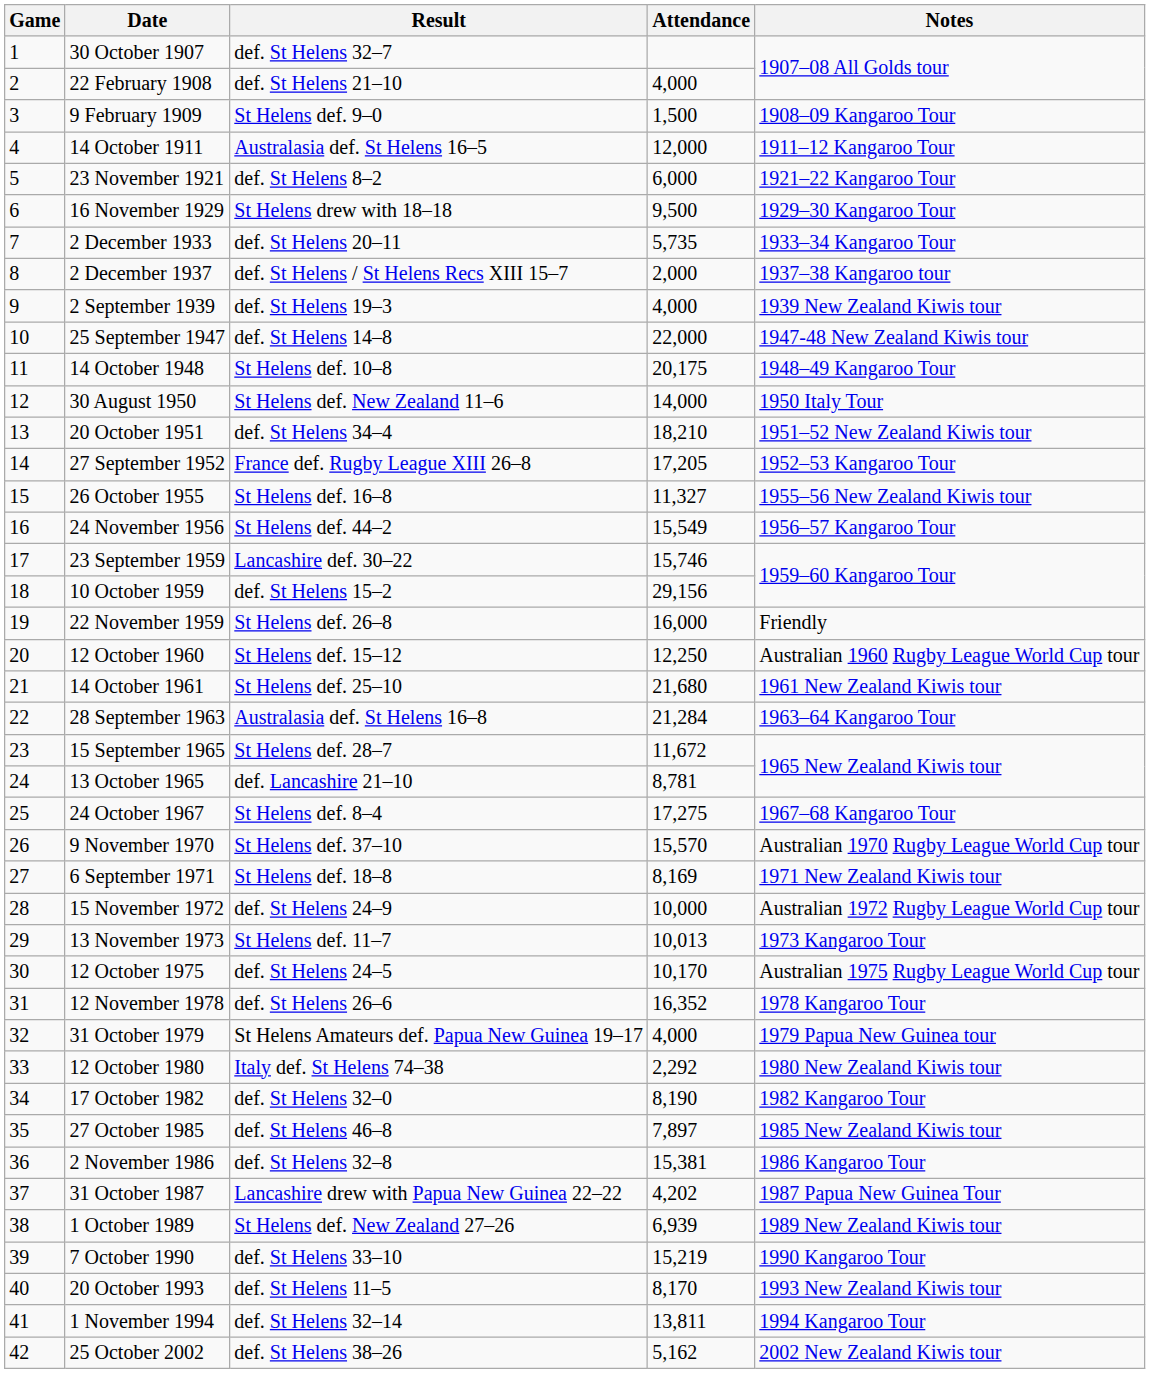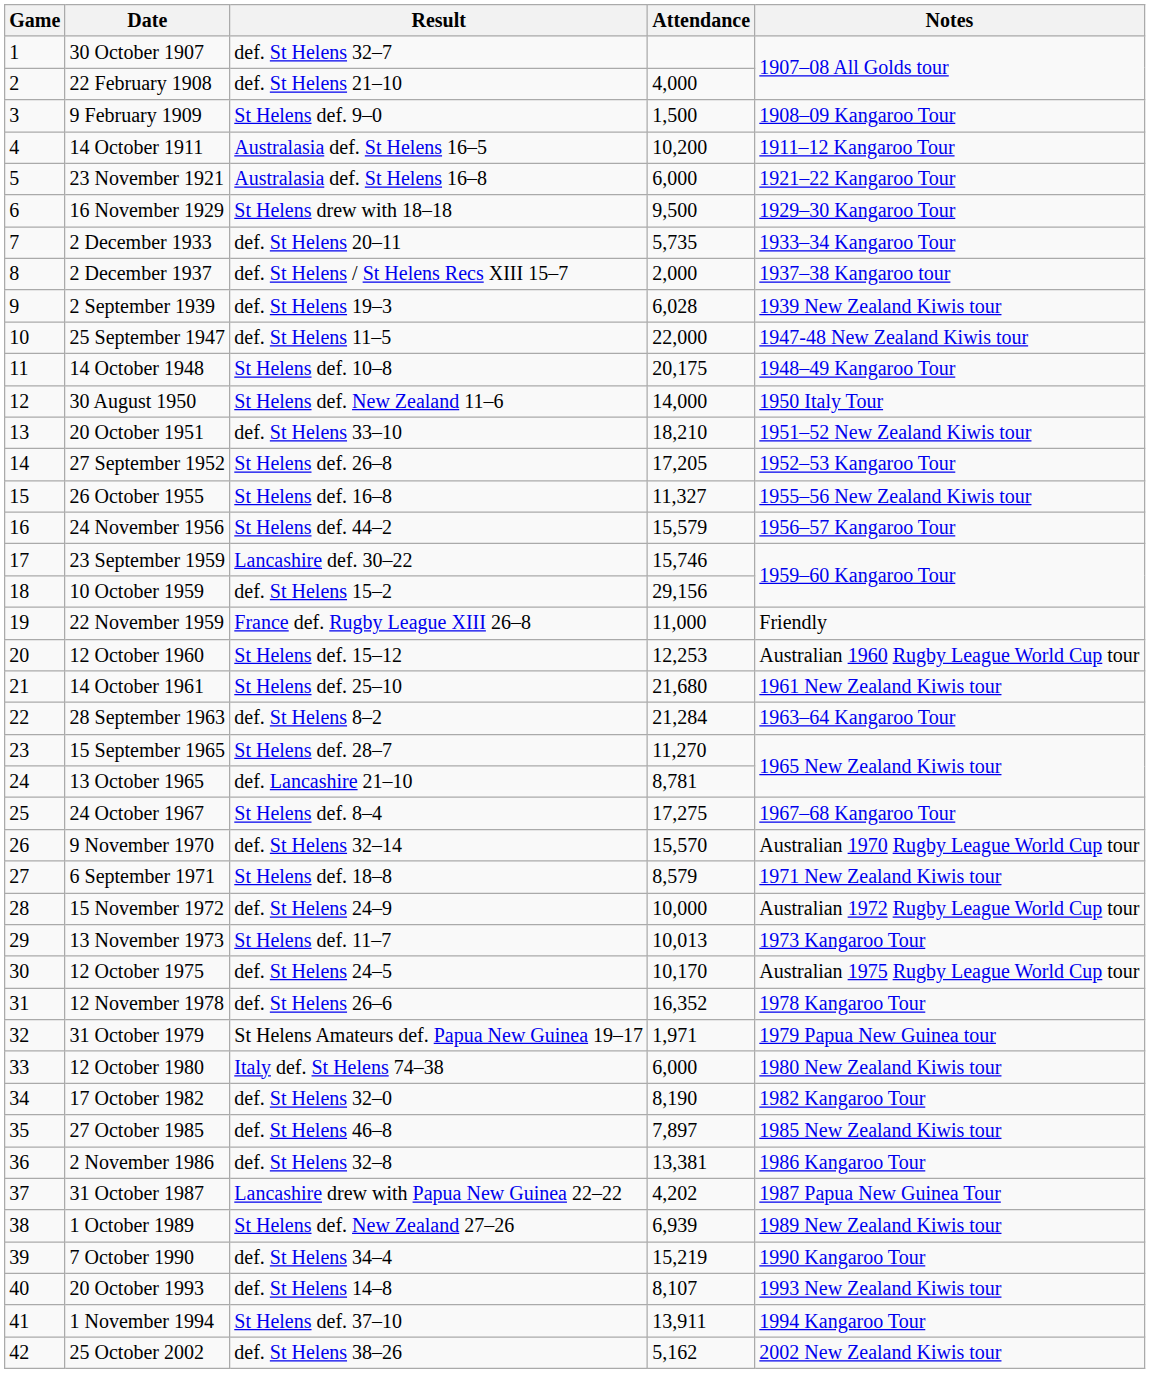 <table class="wikitable">
 <tr>
 <th>Game</th>
 <th>Date</th>
 <th>Result</th>
 <th>Attendance</th>
 <th>Notes</th>
 </tr>
 <tr>
 <td>1</td>
 <td>30 October 1907</td>
 <td>  def.  <a href='#'>St Helens</a> 32–7</td>
 <td></td>
 <td rowspan=2><a href='#'>1907–08 All Golds tour</a></td>
 </tr>
 <tr>
 <td>2</td>
 <td>22 February 1908</td>
 <td>  def.  <a href='#'>St Helens</a> 21–10</td>
 <td>4,000</td>
 </tr>
 <tr>
 <td>3</td>
 <td>9 February 1909</td>
 <td> <a href='#'>St Helens</a> def.   9–0</td>
 <td>1,500</td>
 <td><a href='#'>1908–09 Kangaroo Tour</a></td>
 </tr>
 <tr>
 <td>4</td>
 <td>14 October 1911</td>
 <td> <a href='#'>Australasia</a> def.  <a href='#'>St Helens</a> 16–5</td>
-<td>12,000</td>
+<td>10,200</td>
 <td><a href='#'>1911–12 Kangaroo Tour</a></td>
 </tr>
 <tr>
 <td>5</td>
 <td>23 November 1921</td>
-<td>  def.  <a href='#'>St Helens</a> 8–2</td>
+<td> <a href='#'>Australasia</a> def.  <a href='#'>St Helens</a> 16–8</td>
 <td>6,000</td>
 <td><a href='#'>1921–22 Kangaroo Tour</a></td>
 </tr>
 <tr>
 <td>6</td>
 <td>16 November 1929</td>
 <td> <a href='#'>St Helens</a> drew with   18–18</td>
 <td>9,500</td>
 <td><a href='#'>1929–30 Kangaroo Tour</a></td>
 </tr>
 <tr>
 <td>7</td>
 <td>2 December 1933</td>
 <td>  def.  <a href='#'>St Helens</a> 20–11</td>
 <td>5,735</td>
 <td><a href='#'>1933–34 Kangaroo Tour</a></td>
 </tr>
 <tr>
 <td>8</td>
 <td>2 December 1937</td>
 <td>  def. <a href='#'>St Helens</a> / <a href='#'>St Helens Recs</a> XIII 15–7</td>
 <td>2,000</td>
 <td><a href='#'>1937–38 Kangaroo tour</a></td>
 </tr>
 <tr>
 <td>9</td>
 <td>2 September 1939</td>
 <td>  def.  <a href='#'>St Helens</a> 19–3</td>
-<td>4,000</td>
+<td>6,028</td>
 <td><a href='#'>1939 New Zealand Kiwis tour</a></td>
 </tr>
 <tr>
 <td>10</td>
 <td>25 September 1947</td>
-<td>  def.  <a href='#'>St Helens</a> 14–8</td>
+<td>  def.  <a href='#'>St Helens</a> 11–5</td>
 <td>22,000</td>
 <td><a href='#'>1947-48 New Zealand Kiwis tour</a></td>
 </tr>
 <tr>
 <td>11</td>
 <td>14 October 1948</td>
 <td> <a href='#'>St Helens</a> def.   10–8</td>
 <td>20,175</td>
 <td><a href='#'>1948–49 Kangaroo Tour</a></td>
 </tr>
 <tr>
 <td>12</td>
 <td>30 August 1950</td>
 <td> <a href='#'>St Helens</a> def.  <a href='#'>New Zealand</a> 11–6</td>
 <td>14,000</td>
 <td><a href='#'>1950 Italy Tour</a></td>
 </tr>
 <tr>
 <td>13</td>
 <td>20 October 1951</td>
-<td>  def.  <a href='#'>St Helens</a> 34–4</td>
+<td>  def.  <a href='#'>St Helens</a> 33–10</td>
 <td>18,210</td>
 <td><a href='#'>1951–52 New Zealand Kiwis tour</a></td>
 </tr>
 <tr>
 <td>14</td>
 <td>27 September 1952</td>
-<td> <a href='#'>France</a> def.  <a href='#'>Rugby League XIII</a> 26–8</td>
+<td> <a href='#'>St Helens</a> def.   26–8</td>
 <td>17,205</td>
 <td><a href='#'>1952–53 Kangaroo Tour</a></td>
 </tr>
 <tr>
 <td>15</td>
 <td>26 October 1955</td>
 <td> <a href='#'>St Helens</a> def.   16–8</td>
 <td>11,327</td>
 <td><a href='#'>1955–56 New Zealand Kiwis tour</a></td>
 </tr>
 <tr>
 <td>16</td>
 <td>24 November 1956</td>
 <td> <a href='#'>St Helens</a> def.   44–2</td>
-<td>15,549</td>
+<td>15,579</td>
 <td><a href='#'>1956–57 Kangaroo Tour</a></td>
 </tr>
 <tr>
 <td>17</td>
 <td>23 September 1959</td>
 <td> <a href='#'>Lancashire</a> def.   30–22</td>
 <td>15,746</td>
 <td rowspan=2><a href='#'>1959–60 Kangaroo Tour</a></td>
 </tr>
 <tr>
 <td>18</td>
 <td>10 October 1959</td>
 <td>  def.  <a href='#'>St Helens</a> 15–2</td>
 <td>29,156</td>
 </tr>
 <tr>
 <td>19</td>
 <td>22 November 1959</td>
-<td> <a href='#'>St Helens</a> def.   26–8</td>
-<td>16,000</td>
+<td> <a href='#'>France</a> def.  <a href='#'>Rugby League XIII</a> 26–8</td>
+<td>11,000</td>
 <td>Friendly</td>
 </tr>
 <tr>
 <td>20</td>
 <td>12 October 1960</td>
 <td> <a href='#'>St Helens</a> def.   15–12</td>
-<td>12,250</td>
+<td>12,253</td>
 <td>Australian <a href='#'>1960</a> <a href='#'>Rugby League World Cup</a> tour</td>
 </tr>
 <tr>
 <td>21</td>
 <td>14 October 1961</td>
 <td> <a href='#'>St Helens</a> def.   25–10</td>
 <td>21,680</td>
 <td><a href='#'>1961 New Zealand Kiwis tour</a></td>
 </tr>
 <tr>
 <td>22</td>
 <td>28 September 1963</td>
-<td> <a href='#'>Australasia</a> def.  <a href='#'>St Helens</a> 16–8</td>
+<td>  def.  <a href='#'>St Helens</a> 8–2</td>
 <td>21,284</td>
 <td><a href='#'>1963–64 Kangaroo Tour</a></td>
 </tr>
 <tr>
 <td>23</td>
 <td>15 September 1965</td>
 <td> <a href='#'>St Helens</a> def.   28–7</td>
-<td>11,672</td>
+<td>11,270</td>
 <td rowspan=2><a href='#'>1965 New Zealand Kiwis tour</a></td>
 </tr>
 <tr>
 <td>24</td>
 <td>13 October 1965</td>
 <td>  def.  <a href='#'>Lancashire</a> 21–10</td>
 <td>8,781</td>
 </tr>
 <tr>
 <td>25</td>
 <td>24 October 1967</td>
 <td> <a href='#'>St Helens</a> def.   8–4</td>
 <td>17,275</td>
 <td><a href='#'>1967–68 Kangaroo Tour</a></td>
 </tr>
 <tr>
 <td>26</td>
 <td>9 November 1970</td>
-<td> <a href='#'>St Helens</a> def.   37–10</td>
+<td>  def.  <a href='#'>St Helens</a> 32–14</td>
 <td>15,570</td>
 <td>Australian <a href='#'>1970</a> <a href='#'>Rugby League World Cup</a> tour</td>
 </tr>
 <tr>
 <td>27</td>
 <td>6 September 1971</td>
 <td> <a href='#'>St Helens</a> def.   18–8</td>
-<td>8,169</td>
+<td>8,579</td>
 <td><a href='#'>1971 New Zealand Kiwis tour</a></td>
 </tr>
 <tr>
 <td>28</td>
 <td>15 November 1972</td>
 <td>  def.  <a href='#'>St Helens</a> 24–9</td>
 <td>10,000</td>
 <td>Australian <a href='#'>1972</a> <a href='#'>Rugby League World Cup</a> tour</td>
 </tr>
 <tr>
 <td>29</td>
 <td>13 November 1973</td>
 <td> <a href='#'>St Helens</a> def.   11–7</td>
 <td>10,013</td>
 <td><a href='#'>1973 Kangaroo Tour</a></td>
 </tr>
 <tr>
 <td>30</td>
 <td>12 October 1975</td>
 <td>  def.  <a href='#'>St Helens</a> 24–5</td>
 <td>10,170</td>
 <td>Australian <a href='#'>1975</a> <a href='#'>Rugby League World Cup</a> tour</td>
 </tr>
 <tr>
 <td>31</td>
 <td>12 November 1978</td>
 <td>  def.  <a href='#'>St Helens</a> 26–6</td>
 <td>16,352</td>
 <td><a href='#'>1978 Kangaroo Tour</a></td>
 </tr>
 <tr>
 <td>32</td>
 <td>31 October 1979</td>
 <td>St Helens Amateurs def.  <a href='#'>Papua New Guinea</a> 19–17</td>
-<td>4,000</td>
+<td>1,971</td>
 <td><a href='#'>1979 Papua New Guinea tour</a></td>
 </tr>
 <tr>
 <td>33</td>
 <td>12 October 1980</td>
 <td> <a href='#'>Italy</a> def.  <a href='#'>St Helens</a> 74–38</td>
-<td>2,292</td>
+<td>6,000</td>
 <td><a href='#'>1980 New Zealand Kiwis tour</a></td>
 </tr>
 <tr>
 <td>34</td>
 <td>17 October 1982</td>
 <td>  def.  <a href='#'>St Helens</a> 32–0</td>
 <td>8,190</td>
 <td><a href='#'>1982 Kangaroo Tour</a></td>
 </tr>
 <tr>
 <td>35</td>
 <td>27 October 1985</td>
 <td>  def.  <a href='#'>St Helens</a> 46–8</td>
 <td>7,897</td>
 <td><a href='#'>1985 New Zealand Kiwis tour</a></td>
 </tr>
 <tr>
 <td>36</td>
 <td>2 November 1986</td>
 <td>  def.  <a href='#'>St Helens</a> 32–8</td>
-<td>15,381</td>
+<td>13,381</td>
 <td><a href='#'>1986 Kangaroo Tour</a></td>
 </tr>
 <tr>
 <td>37</td>
 <td>31 October 1987</td>
 <td> <a href='#'>Lancashire</a> drew with  <a href='#'>Papua New Guinea</a> 22–22</td>
 <td>4,202</td>
 <td><a href='#'>1987 Papua New Guinea Tour</a></td>
 </tr>
 <tr>
 <td>38</td>
 <td>1 October 1989</td>
 <td> <a href='#'>St Helens</a> def.  <a href='#'>New Zealand</a> 27–26</td>
 <td>6,939</td>
 <td><a href='#'>1989 New Zealand Kiwis tour</a></td>
 </tr>
 <tr>
 <td>39</td>
 <td>7 October 1990</td>
-<td>  def.  <a href='#'>St Helens</a> 33–10</td>
+<td>  def.  <a href='#'>St Helens</a> 34–4</td>
 <td>15,219</td>
 <td><a href='#'>1990 Kangaroo Tour</a></td>
 </tr>
 <tr>
 <td>40</td>
 <td>20 October 1993</td>
-<td>  def.  <a href='#'>St Helens</a> 11–5</td>
-<td>8,170</td>
+<td>  def.  <a href='#'>St Helens</a> 14–8</td>
+<td>8,107</td>
 <td><a href='#'>1993 New Zealand Kiwis tour</a></td>
 </tr>
 <tr>
 <td>41</td>
 <td>1 November 1994</td>
-<td>  def.  <a href='#'>St Helens</a> 32–14</td>
-<td>13,811</td>
+<td> <a href='#'>St Helens</a> def.   37–10</td>
+<td>13,911</td>
 <td><a href='#'>1994 Kangaroo Tour</a></td>
 </tr>
 <tr>
 <td>42</td>
 <td>25 October 2002</td>
 <td>  def.  <a href='#'>St Helens</a> 38–26</td>
 <td>5,162</td>
 <td><a href='#'>2002 New Zealand Kiwis tour</a></td>
 </tr>
 </table>
